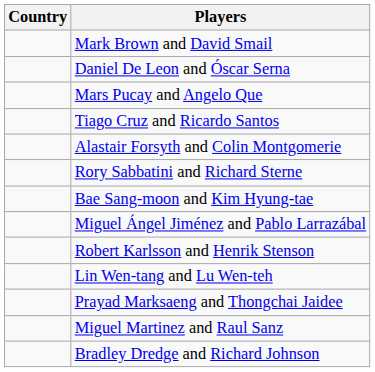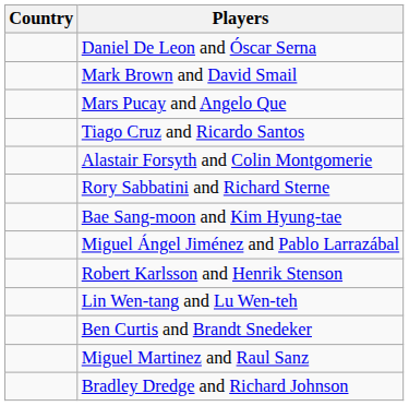 <table class="wikitable">
 <tr>
 <th>Country</th>
 <th>Players</th>
 </tr>
 <tr>
 <td></td>
-<td><a href='#'>Mark Brown</a> and <a href='#'>David Smail</a></td>
+<td><a href='#'>Daniel De Leon</a> and <a href='#'>Óscar Serna</a></td>
 </tr>
 <tr>
 <td></td>
-<td><a href='#'>Daniel De Leon</a> and <a href='#'>Óscar Serna</a></td>
+<td><a href='#'>Mark Brown</a> and <a href='#'>David Smail</a></td>
 </tr>
 <tr>
 <td></td>
 <td><a href='#'>Mars Pucay</a> and <a href='#'>Angelo Que</a></td>
 </tr>
 <tr>
 <td></td>
 <td><a href='#'>Tiago Cruz</a> and <a href='#'>Ricardo Santos</a></td>
 </tr>
 <tr>
 <td></td>
 <td><a href='#'>Alastair Forsyth</a> and <a href='#'>Colin Montgomerie</a></td>
 </tr>
 <tr>
 <td></td>
 <td><a href='#'>Rory Sabbatini</a> and <a href='#'>Richard Sterne</a></td>
 </tr>
 <tr>
 <td></td>
 <td><a href='#'>Bae Sang-moon</a> and <a href='#'>Kim Hyung-tae</a></td>
 </tr>
 <tr>
 <td></td>
 <td><a href='#'>Miguel Ángel Jiménez</a> and <a href='#'>Pablo Larrazábal</a></td>
 </tr>
 <tr>
 <td></td>
 <td><a href='#'>Robert Karlsson</a> and <a href='#'>Henrik Stenson</a></td>
 </tr>
 <tr>
 <td></td>
 <td><a href='#'>Lin Wen-tang</a> and <a href='#'>Lu Wen-teh</a></td>
 </tr>
 <tr>
 <td></td>
-<td><a href='#'>Prayad Marksaeng</a> and <a href='#'>Thongchai Jaidee</a></td>
+<td><a href='#'>Ben Curtis</a> and <a href='#'>Brandt Snedeker</a></td>
 </tr>
 <tr>
 <td></td>
 <td><a href='#'>Miguel Martinez</a> and <a href='#'>Raul Sanz</a></td>
 </tr>
 <tr>
 <td></td>
 <td><a href='#'>Bradley Dredge</a> and <a href='#'>Richard Johnson</a></td>
 </tr>
 </table>
